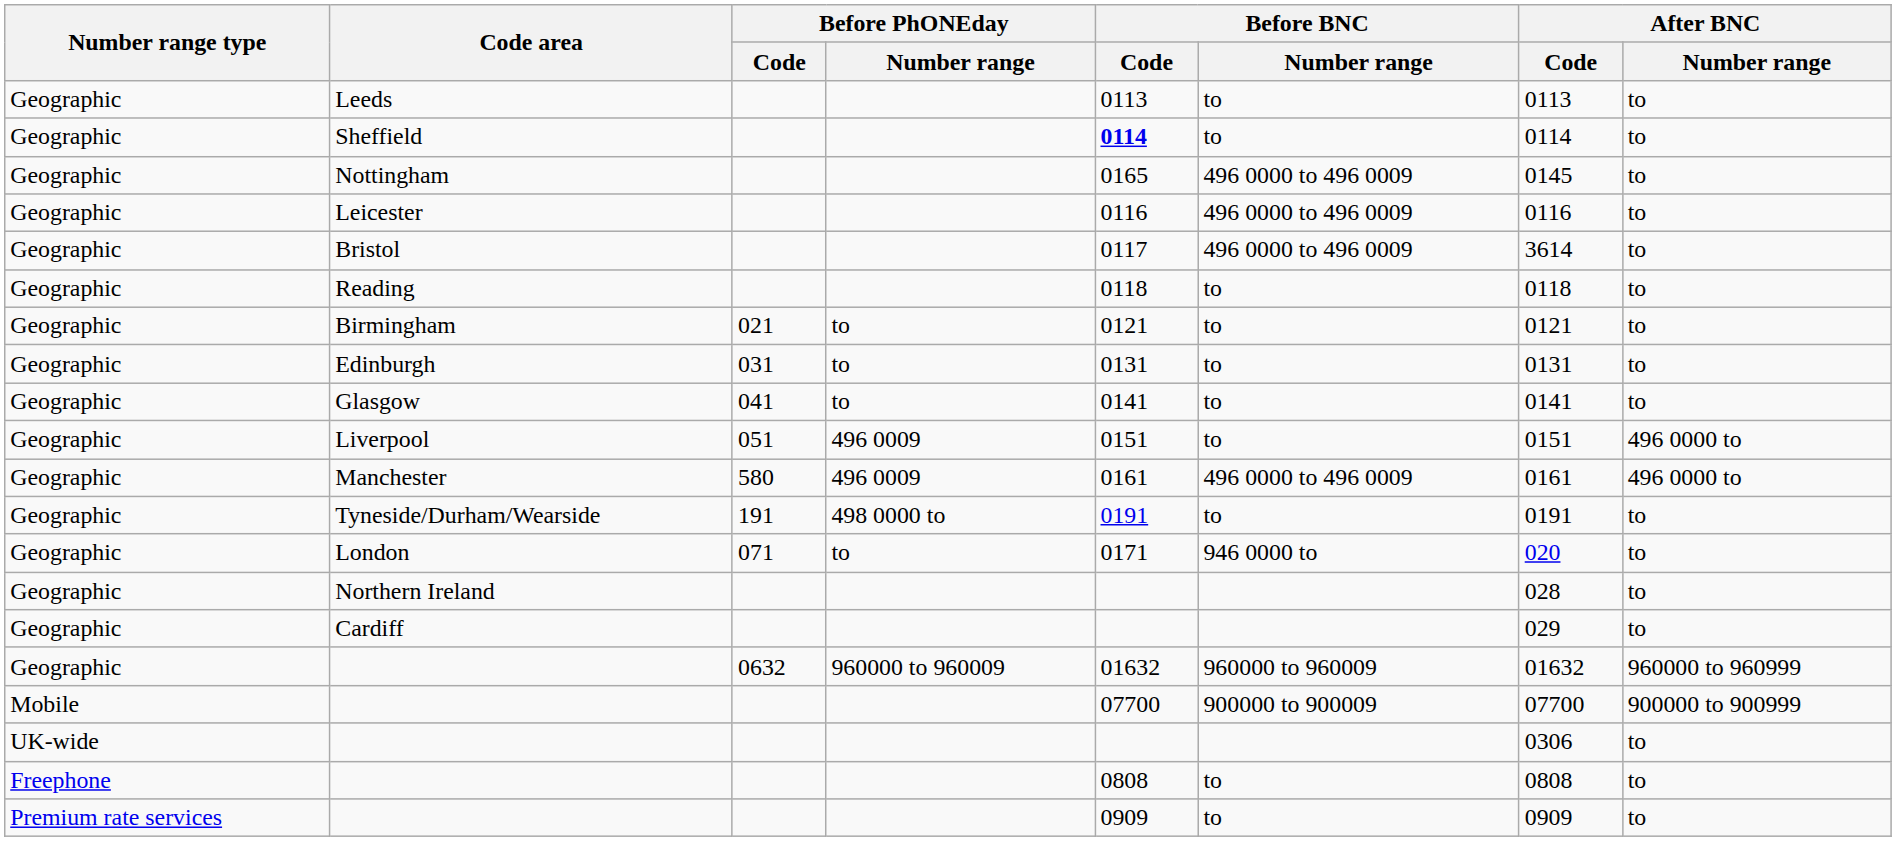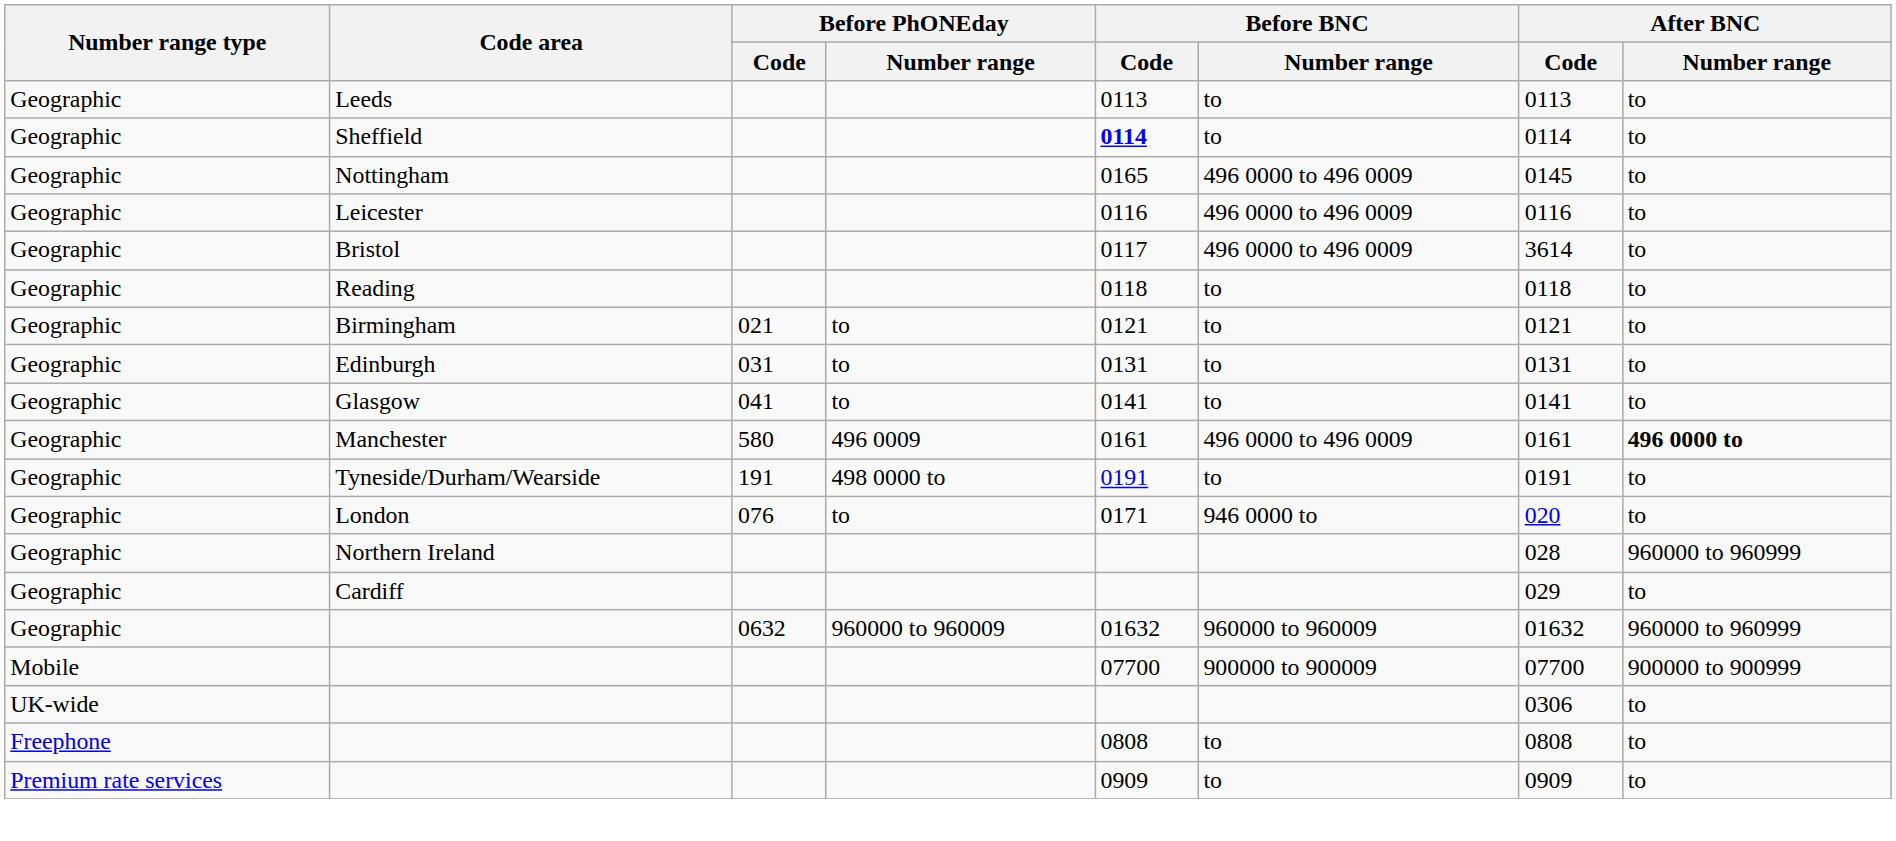 <table class="wikitable" style="width: 80%;">
 <tr>
 <th scope="col" rowspan="2">Number range type</th>
 <th scope="col" rowspan="2">Code area</th>
 <th colspan="2">Before PhONEday</th>
 <th colspan="2">Before BNC</th>
 <th colspan="2">After BNC</th>
 </tr>
 <tr>
 <th scope="col">Code</th>
 <th scope="col">Number range</th>
 <th scope="col">Code</th>
 <th scope="col">Number range</th>
 <th scope="col">Code</th>
 <th scope="col">Number range</th>
 </tr>
 <tr>
 <td>Geographic</td>
 <td>Leeds</td>
 <td></td>
 <td></td>
 <td>0113</td>
 <td> to </td>
 <td>0113</td>
 <td> to </td>
 </tr>
 <tr>
 <td>Geographic</td>
 <td>Sheffield</td>
 <td></td>
 <td></td>
 <td><strong><a href='#'>0114</a></strong></td>
 <td> to </td>
 <td>0114</td>
 <td> to </td>
 </tr>
 <tr>
 <td>Geographic</td>
 <td>Nottingham</td>
 <td></td>
 <td></td>
 <td>0165</td>
 <td>496 0000 to 496 0009</td>
 <td>0145</td>
 <td> to </td>
 </tr>
 <tr>
 <td>Geographic</td>
 <td>Leicester</td>
 <td></td>
 <td></td>
 <td>0116</td>
 <td>496 0000 to 496 0009</td>
 <td>0116</td>
 <td> to </td>
 </tr>
 <tr>
 <td>Geographic</td>
 <td>Bristol</td>
 <td></td>
 <td></td>
 <td>0117</td>
 <td>496 0000 to 496 0009</td>
 <td>3614</td>
 <td> to </td>
 </tr>
 <tr>
 <td>Geographic</td>
 <td>Reading</td>
 <td></td>
 <td></td>
 <td>0118</td>
 <td> to </td>
 <td>0118</td>
 <td> to </td>
 </tr>
 <tr>
 <td>Geographic</td>
 <td>Birmingham</td>
 <td>021</td>
 <td> to </td>
 <td>0121</td>
 <td> to </td>
 <td>0121</td>
 <td> to </td>
 </tr>
 <tr>
 <td>Geographic</td>
 <td>Edinburgh</td>
 <td>031</td>
 <td> to </td>
 <td>0131</td>
 <td> to </td>
 <td>0131</td>
 <td> to </td>
 </tr>
 <tr>
 <td>Geographic</td>
 <td>Glasgow</td>
 <td>041</td>
 <td> to </td>
 <td>0141</td>
 <td> to </td>
 <td>0141</td>
 <td> to </td>
 </tr>
 <tr>
 <td>Geographic</td>
-<td>Liverpool</td>
-<td>051</td>
-<td>496 0009</td>
-<td>0151</td>
-<td> to </td>
-<td>0151</td>
-<td {{nowrap>496 0000 to </td>
-</tr>
-<tr>
-<td>Geographic</td>
 <td>Manchester</td>
 <td>580</td>
 <td>496 0009</td>
 <td>0161</td>
 <td>496 0000 to 496 0009</td>
 <td>0161</td>
-<td {{nowrap>496 0000 to </td>
+<td {{nowrap><strong>496 0000 to </strong></td>
 </tr>
 <tr>
 <td>Geographic</td>
 <td>Tyneside/Durham/Wearside</td>
 <td>191</td>
 <td {{nowrap>498 0000 to </td>
 <td><a href='#'>0191</a></td>
 <td> to </td>
 <td>0191</td>
 <td> to </td>
 </tr>
 <tr>
 <td>Geographic</td>
 <td>London</td>
-<td>071</td>
+<td>076</td>
 <td> to </td>
 <td>0171</td>
 <td {{nowrap>946 0000 to </td>
 <td><a href='#'>020</a></td>
 <td> to </td>
 </tr>
 <tr>
 <td>Geographic</td>
 <td>Northern Ireland</td>
 <td></td>
 <td></td>
 <td> </td>
 <td> </td>
 <td>028</td>
-<td> to </td>
+<td>960000 to 960999</td>
 </tr>
 <tr>
 <td>Geographic</td>
 <td>Cardiff</td>
 <td> </td>
 <td></td>
 <td></td>
 <td> </td>
 <td>029</td>
 <td> to </td>
 </tr>
 <tr>
 <td>Geographic</td>
 <td></td>
 <td>0632</td>
 <td>960000 to 960009</td>
 <td>01632</td>
 <td>960000 to 960009</td>
 <td>01632</td>
 <td>960000 to 960999</td>
 </tr>
 <tr>
 <td>Mobile</td>
 <td></td>
 <td></td>
 <td></td>
 <td>07700</td>
 <td>900000 to 900009</td>
 <td>07700</td>
 <td>900000 to 900999</td>
 </tr>
 <tr>
 <td>UK-wide</td>
 <td></td>
 <td></td>
 <td></td>
 <td> </td>
 <td> </td>
 <td>0306</td>
 <td> to </td>
 </tr>
 <tr>
 <td><a href='#'>Freephone</a></td>
 <td></td>
 <td></td>
 <td></td>
 <td>0808</td>
 <td> to </td>
 <td>0808</td>
 <td> to </td>
 </tr>
 <tr>
 <td><a href='#'>Premium rate services</a></td>
 <td></td>
 <td></td>
 <td></td>
 <td>0909</td>
 <td> to </td>
 <td>0909</td>
 <td> to </td>
 </tr>
 </table>
